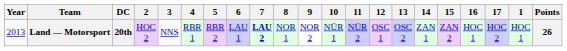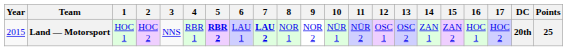 <table class="wikitable" style="text-align:center; font-size:85%">
 <tr>
 <th>Year</th>
 <th>Team</th>
-<th>DC</th>
+<th>1</th>
 <th>2</th>
 <th>3</th>
 <th>4</th>
 <th>5</th>
 <th>6</th>
 <th>7</th>
 <th>8</th>
 <th>9</th>
 <th>10</th>
 <th>11</th>
 <th>12</th>
 <th>13</th>
 <th>14</th>
 <th>15</th>
 <th>16</th>
 <th>17</th>
-<th>1</th>
+<th>DC</th>
 <th>Points</th>
 </tr>
 <tr>
-<td><a href='#'>2013</a></td>
+<td><a href='#'>2015</a></td>
 <th nowrap>Land — Motorsport</th>
-<th>20th</th>
+<td style="background:#DFFFDF;"><a href='#'>HOC<br>1</a><br></td>
 <td style="background:#EFCFFF;"><a href='#'>HOC<br>2</a><br></td>
 <td style="background:#;"><a href='#'>NNS</a></td>
 <td style="background:#DFFFDF;"><a href='#'>RBR<br>1</a><br></td>
-<td style="background:#EFCFFF;"><a href='#'>RBR<br>2</a><br></td>
+<td style="background:#EFCFFF;"><strong><a href='#'>RBR<br>2</a><br></strong></td>
 <td style="background:#CFCFFF;"><a href='#'>LAU<br>1</a><br></td>
 <td style="background:#DFFFDF;"><strong><a href='#'>LAU<br>2</a><br></strong></td>
 <td style="background:#DFFFDF;"><a href='#'>NOR<br>1</a><br></td>
 <td style="background:#FFFFFF;"><a href='#'>NOR<br>2</a><br></td>
 <td style="background:#DFFFDF;"><a href='#'>NÜR<br>1</a><br></td>
 <td style="background:#CFCFFF;"><a href='#'>NÜR<br>2</a><br></td>
 <td style="background:#EFCFFF;"><a href='#'>OSC<br>1</a><br></td>
 <td style="background:#CFCFFF;"><a href='#'>OSC<br>2</a><br></td>
 <td style="background:#DFFFDF;"><a href='#'>ZAN<br>1</a><br></td>
 <td style="background:#EFCFFF;"><a href='#'>ZAN<br>2</a><br></td>
 <td style="background:#DFFFDF;"><a href='#'>HOC<br>1</a><br></td>
 <td style="background:#CFCFFF;"><a href='#'>HOC<br>2</a><br></td>
-<td style="background:#DFFFDF;"><a href='#'>HOC<br>1</a><br></td>
-<th>26</th>
+<th>20th</th>
+<th>25</th>
 </tr>
 </table>
